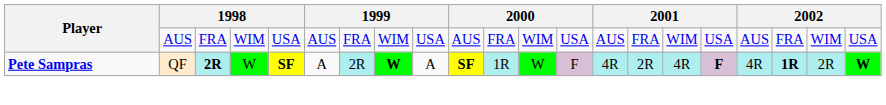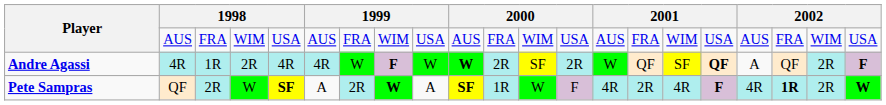 <table class=wikitable style=text-align:center;font-size:85%>
 <tr>
 <th rowspan=2 style=width:140px>Player</th>
 <th colspan=4>1998</th>
 <th colspan=4>1999</th>
 <th colspan=4>2000</th>
 <th colspan=4>2001</th>
 <th colspan=4>2002</th>
 </tr>
 <tr>
 <td><a href='#'>AUS</a></td>
 <td><a href='#'>FRA</a></td>
 <td><a href='#'>WIM</a></td>
 <td><a href='#'>USA</a></td>
 <td><a href='#'>AUS</a></td>
 <td><a href='#'>FRA</a></td>
 <td><a href='#'>WIM</a></td>
 <td><a href='#'>USA</a></td>
 <td><a href='#'>AUS</a></td>
 <td><a href='#'>FRA</a></td>
 <td><a href='#'>WIM</a></td>
 <td><a href='#'>USA</a></td>
 <td><a href='#'>AUS</a></td>
 <td><a href='#'>FRA</a></td>
 <td><a href='#'>WIM</a></td>
 <td><a href='#'>USA</a></td>
 <td><a href='#'>AUS</a></td>
 <td><a href='#'>FRA</a></td>
 <td><a href='#'>WIM</a></td>
 <td><a href='#'>USA</a></td>
 </tr>
 <tr>
+<td align=left><strong> <a href='#'>Andre Agassi</a></strong></td>
+<td bgcolor=afeeee>4R</td>
+<td bgcolor=afeeee>1R</td>
+<td bgcolor=afeeee>2R</td>
+<td bgcolor=afeeee>4R</td>
+<td bgcolor=afeeee>4R</td>
+<td bgcolor=lime>W</td>
+<td bgcolor=thistle><strong>F</strong></td>
+<td bgcolor=lime>W</td>
+<td bgcolor=lime><strong>W</strong></td>
+<td bgcolor=afeeee>2R</td>
+<td bgcolor=yellow>SF</td>
+<td bgcolor=afeeee>2R</td>
+<td bgcolor=lime>W</td>
+<td bgcolor=ffebcd>QF</td>
+<td bgcolor=yellow>SF</td>
+<td bgcolor=ffebcd><strong>QF</strong></td>
+<td>A</td>
+<td bgcolor=ffebcd>QF</td>
+<td bgcolor=afeeee>2R</td>
+<td bgcolor=thistle><strong>F</strong></td>
+</tr>
+<tr>
 <td align=left> <strong><a href='#'>Pete Sampras</a></strong></td>
 <td bgcolor=ffebcd>QF</td>
-<td bgcolor=afeeee><strong>2R</strong></td>
+<td bgcolor=afeeee>2R</td>
 <td bgcolor=lime>W</td>
 <td bgcolor=yellow><strong>SF</strong></td>
 <td>A</td>
 <td bgcolor=afeeee>2R</td>
 <td bgcolor=lime><strong>W</strong></td>
 <td>A</td>
 <td bgcolor=yellow><strong>SF</strong></td>
 <td bgcolor=afeeee>1R</td>
 <td bgcolor=lime>W</td>
 <td bgcolor=thistle>F</td>
 <td bgcolor=afeeee>4R</td>
 <td bgcolor=afeeee>2R</td>
 <td bgcolor=afeeee>4R</td>
 <td bgcolor=thistle><strong>F</strong></td>
 <td bgcolor=afeeee>4R</td>
 <td bgcolor=afeeee><strong>1R</strong></td>
 <td bgcolor=afeeee>2R</td>
 <td bgcolor=lime><strong>W</strong></td>
 </tr>
 </table>
